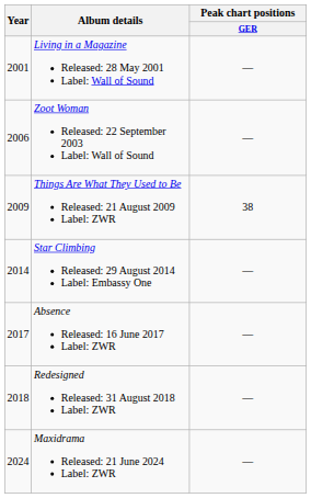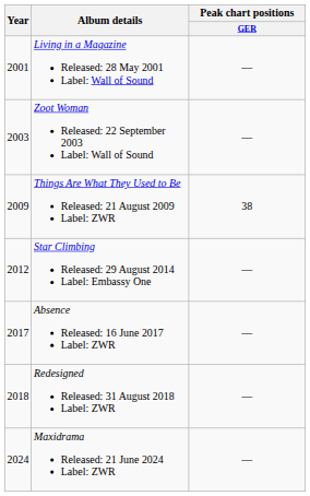 <table class="wikitable" style="text-align:left;">
 <tr>
 <th rowspan="2">Year</th>
 <th rowspan="2" style="width:225px;">Album details</th>
 <th colspan="6">Peak chart positions</th>
 </tr>
 <tr>
 <th style="width:13em;font-size:80%"><a href='#'>GER</a></th>
 </tr>
 <tr>
 <td>2001</td>
 <td><em><a href='#'>Living in a Magazine</a></em><br><ul><li>Released: 28 May 2001</li><li>Label: <a href='#'>Wall of Sound</a></li></ul></td>
 <td style="text-align:center;">—</td>
 </tr>
 <tr>
-<td>2006</td>
+<td>2003</td>
 <td><em><a href='#'>Zoot Woman</a></em><br><ul><li>Released: 22 September 2003</li><li>Label: Wall of Sound</li></ul></td>
 <td style="text-align:center;">—</td>
 </tr>
 <tr>
 <td>2009</td>
 <td><em><a href='#'>Things Are What They Used to Be</a></em><br><ul><li>Released: 21 August 2009</li><li>Label: ZWR</li></ul></td>
 <td style="text-align:center;">38</td>
 </tr>
 <tr>
-<td>2014</td>
+<td>2012</td>
 <td><em><a href='#'>Star Climbing</a></em><br><ul><li>Released: 29 August 2014</li><li>Label: Embassy One</li></ul></td>
 <td style="text-align:center;">—</td>
 </tr>
 <tr>
 <td>2017</td>
 <td><em>Absence</em><br><ul><li>Released: 16 June 2017</li><li>Label: ZWR</li></ul></td>
 <td style="text-align:center;">—</td>
 </tr>
 <tr>
 <td>2018</td>
 <td><em>Redesigned</em><br><ul><li>Released: 31 August 2018</li><li>Label: ZWR</li></ul></td>
 <td style="text-align:center;">—</td>
 </tr>
 <tr>
 <td>2024</td>
 <td><em>Maxidrama</em><br><ul><li>Released: 21 June 2024</li><li>Label: ZWR</li></ul></td>
 <td style="text-align:center;">—</td>
 </tr>
 </table>
